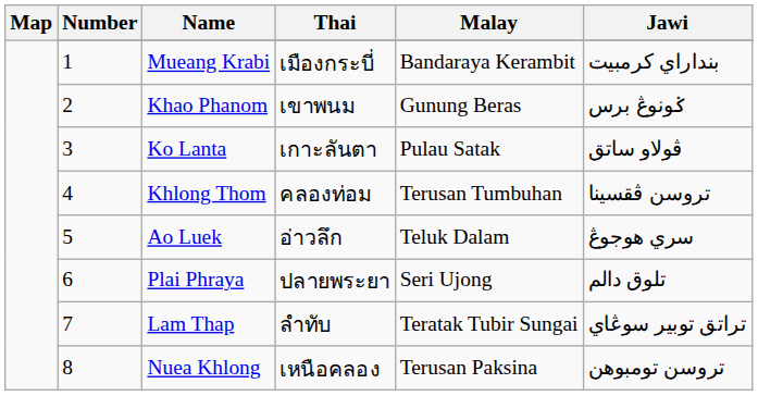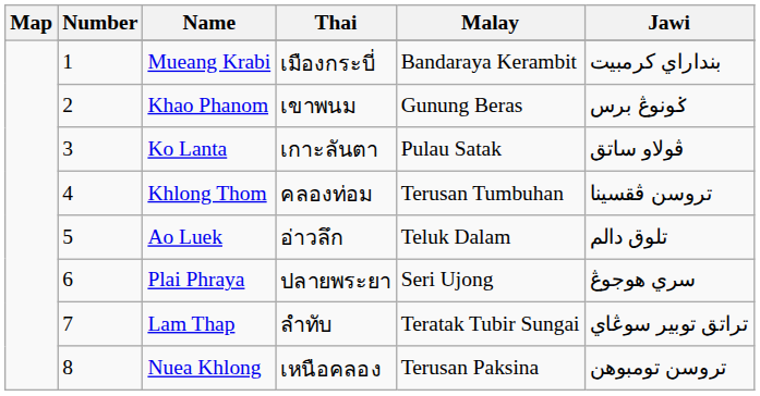 <table class="wikitable"  style="font-size:90%;">
 <tr>
 <th>Map</th>
 <th>Number</th>
 <th>Name</th>
 <th>Thai</th>
 <th>Malay</th>
 <th>Jawi</th>
 </tr>
 <tr>
 <td rowspan=10></td>
 </tr>
 <tr>
 <td>1</td>
 <td><a href='#'>Mueang Krabi</a></td>
 <td>เมืองกระบี่</td>
 <td>Bandaraya Kerambit</td>
 <td>بنداراي کرمبيت</td>
 </tr>
 <tr>
 <td>2</td>
 <td><a href='#'>Khao Phanom</a></td>
 <td>เขาพนม</td>
 <td>Gunung Beras</td>
 <td>ݢونوڠ برس</td>
 </tr>
 <tr>
 <td>3</td>
 <td><a href='#'>Ko Lanta</a></td>
 <td>เกาะลันตา</td>
 <td>Pulau Satak</td>
 <td>ڤولاو ساتق</td>
 </tr>
 <tr>
 <td>4</td>
 <td><a href='#'>Khlong Thom</a></td>
 <td>คลองท่อม</td>
 <td>Terusan Tumbuhan</td>
 <td>تروسن ڤقسينا</td>
 </tr>
 <tr>
 <td>5</td>
 <td><a href='#'>Ao Luek</a></td>
 <td>อ่าวลึก</td>
 <td>Teluk Dalam</td>
-<td>سري هوجوڠ</td>
+<td>تلوق دالم</td>
 </tr>
 <tr>
 <td>6</td>
 <td><a href='#'>Plai Phraya</a></td>
 <td>ปลายพระยา</td>
 <td>Seri Ujong</td>
-<td>تلوق دالم</td>
+<td>سري هوجوڠ</td>
 </tr>
 <tr>
 <td>7</td>
 <td><a href='#'>Lam Thap</a></td>
 <td>ลำทับ</td>
 <td>Teratak Tubir Sungai</td>
 <td>تراتق توبير سوڠاي</td>
 </tr>
 <tr>
 <td>8</td>
 <td><a href='#'>Nuea Khlong</a></td>
 <td>เหนือคลอง</td>
 <td>Terusan Paksina</td>
 <td>تروسن تومبوهن</td>
 </tr>
 </table>
